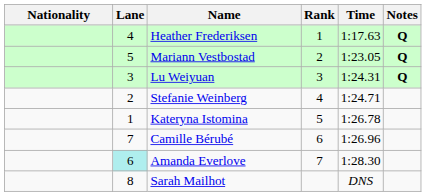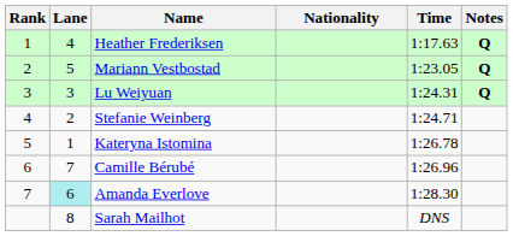 <table class="wikitable sortable" style="text-align:center">
 <tr>
-<th style="width:125px">Nationality</th>
+<th>Rank</th>
 <th>Lane</th>
 <th style="width:180px">Name</th>
-<th>Rank</th>
+<th style="width:125px">Nationality</th>
 <th>Time</th>
 <th>Notes</th>
 </tr>
 <tr style="background:#cfc;">
-<td style="text-align:left;"></td>
+<td>1</td>
 <td>4</td>
 <td style="text-align:left;"><a href='#'>Heather Frederiksen</a></td>
-<td>1</td>
+<td style="text-align:left;"></td>
 <td>1:17.63</td>
 <td><strong>Q</strong></td>
 </tr>
 <tr style="background:#cfc;">
-<td style="text-align:left;"></td>
+<td>2</td>
 <td>5</td>
 <td style="text-align:left;"><a href='#'>Mariann Vestbostad</a></td>
-<td>2</td>
+<td style="text-align:left;"></td>
 <td>1:23.05</td>
 <td><strong>Q</strong></td>
 </tr>
 <tr style="background:#cfc;">
-<td style="text-align:left;"></td>
+<td>3</td>
 <td>3</td>
 <td style="text-align:left;"><a href='#'>Lu Weiyuan</a></td>
-<td>3</td>
+<td style="text-align:left;"></td>
 <td>1:24.31</td>
 <td><strong>Q</strong></td>
 </tr>
 <tr>
-<td style="text-align:left;"></td>
+<td>4</td>
 <td>2</td>
 <td style="text-align:left;"><a href='#'>Stefanie Weinberg</a></td>
-<td>4</td>
+<td style="text-align:left;"></td>
 <td>1:24.71</td>
 <td></td>
 </tr>
 <tr>
-<td style="text-align:left;"></td>
+<td>5</td>
 <td>1</td>
 <td style="text-align:left;"><a href='#'>Kateryna Istomina</a></td>
-<td>5</td>
+<td style="text-align:left;"></td>
 <td>1:26.78</td>
 <td></td>
 </tr>
 <tr>
-<td style="text-align:left;"></td>
+<td>6</td>
 <td>7</td>
 <td style="text-align:left;"><a href='#'>Camille Bérubé</a></td>
-<td>6</td>
+<td style="text-align:left;"></td>
 <td>1:26.96</td>
 <td></td>
 </tr>
 <tr>
-<td style="text-align:left;"></td>
+<td>7</td>
 <td style="background: paleturquoise;">6</td>
 <td style="text-align:left;"><a href='#'>Amanda Everlove</a></td>
-<td>7</td>
+<td style="text-align:left;"></td>
 <td>1:28.30</td>
 <td></td>
 </tr>
 <tr>
-<td style="text-align:left;"></td>
+<td></td>
 <td>8</td>
 <td style="text-align:left;"><a href='#'>Sarah Mailhot</a></td>
-<td></td>
+<td style="text-align:left;"></td>
 <td><em>DNS</em></td>
 <td></td>
 </tr>
 </table>
